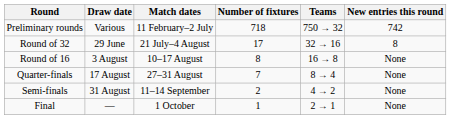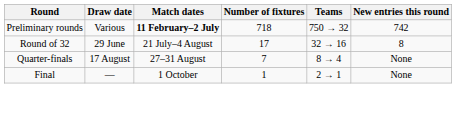 <table class="wikitable" style="text-align:center">
 <tr>
 <th>Round</th>
 <th>Draw date</th>
 <th>Match dates</th>
 <th>Number of fixtures</th>
 <th>Teams</th>
 <th>New entries this round</th>
 </tr>
 <tr>
 <td>Preliminary rounds</td>
 <td>Various</td>
-<td>11 February–2 July</td>
+<td><strong>11 February–2 July</strong></td>
 <td>718</td>
 <td>750 → 32</td>
 <td>742</td>
 </tr>
 <tr>
 <td>Round of 32</td>
 <td>29 June</td>
 <td>21 July–4 August</td>
 <td>17</td>
 <td>32 → 16</td>
 <td>8</td>
 </tr>
 <tr>
-<td>Round of 16</td>
-<td>3 August</td>
-<td>10–17 August</td>
-<td>8</td>
-<td>16 → 8</td>
-<td>None</td>
-</tr>
-<tr>
 <td>Quarter-finals</td>
 <td>17 August</td>
 <td>27–31 August</td>
 <td>7</td>
 <td>8 → 4</td>
-<td>None</td>
-</tr>
-<tr>
-<td>Semi-finals</td>
-<td>31 August</td>
-<td>11–14 September</td>
-<td>2</td>
-<td>4 → 2</td>
 <td>None</td>
 </tr>
 <tr>
 <td>Final</td>
 <td>—</td>
 <td>1 October</td>
 <td>1</td>
 <td>2 → 1</td>
 <td>None</td>
 </tr>
 </table>
